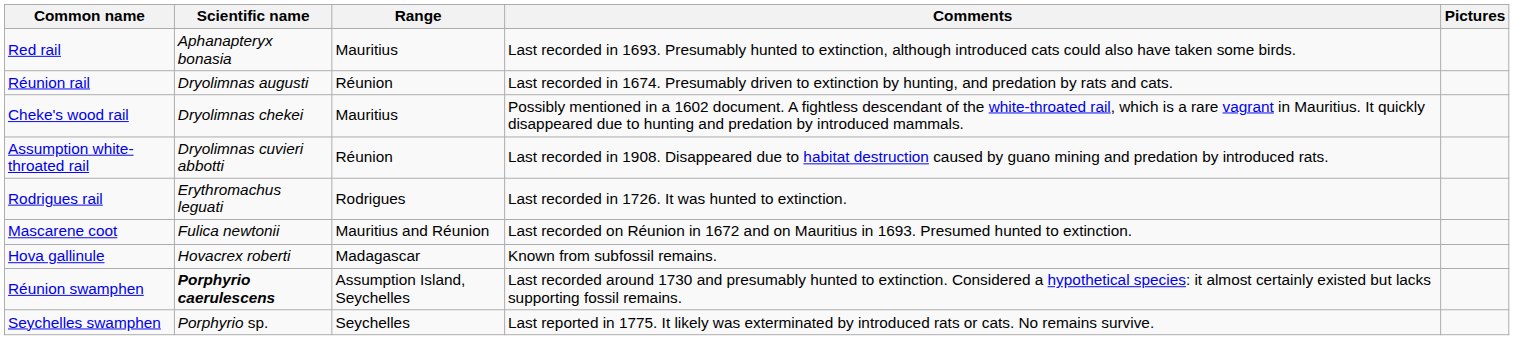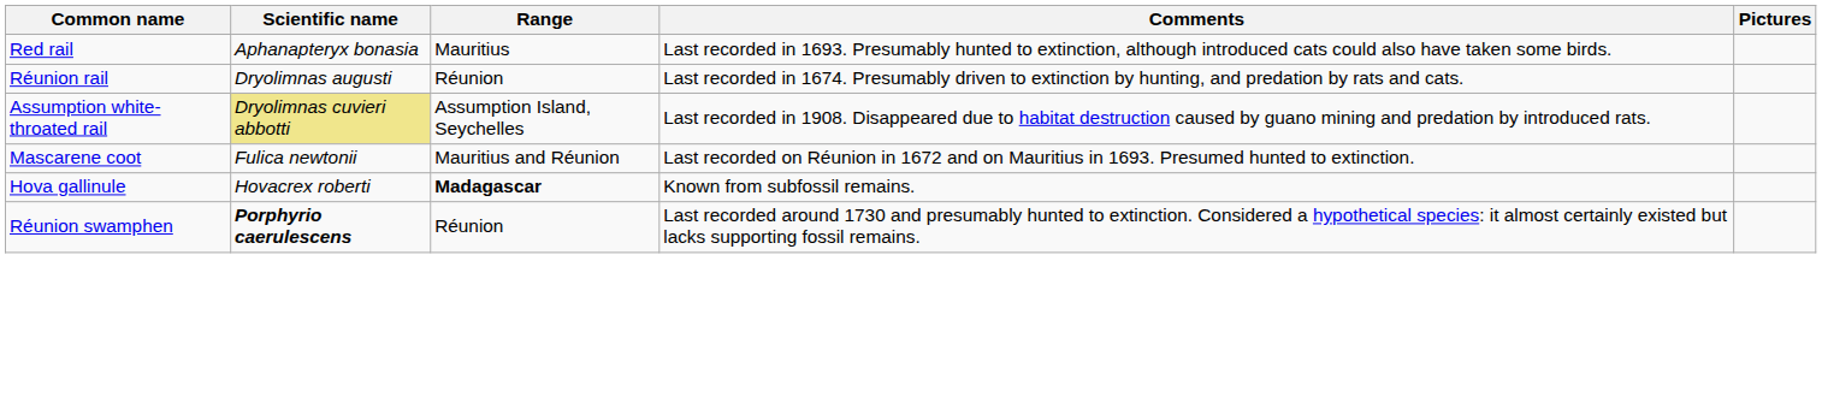 <table class="wikitable sortable">
 <tr>
 <th>Common name</th>
 <th>Scientific name</th>
 <th>Range</th>
 <th class="unsortable">Comments</th>
 <th class="unsortable">Pictures</th>
 </tr>
 <tr>
 <td><a href='#'>Red rail</a></td>
 <td><em>Aphanapteryx bonasia</em></td>
 <td>Mauritius</td>
 <td>Last recorded in 1693. Presumably hunted to extinction, although introduced cats could also have taken some birds.</td>
 <td></td>
 </tr>
 <tr>
 <td><a href='#'>Réunion rail</a></td>
 <td><em>Dryolimnas augusti</em></td>
 <td>Réunion</td>
 <td>Last recorded in 1674. Presumably driven to extinction by hunting, and predation by rats and cats.</td>
 <td></td>
 </tr>
 <tr>
-<td><a href='#'>Cheke's wood rail</a></td>
-<td><em>Dryolimnas chekei</em></td>
-<td>Mauritius</td>
-<td>Possibly mentioned in a 1602 document. A fightless descendant of the <a href='#'>white-throated rail</a>, which is a rare <a href='#'>vagrant</a> in Mauritius. It quickly disappeared due to hunting and predation by introduced mammals.</td>
-<td></td>
-</tr>
-<tr>
 <td><a href='#'>Assumption white-throated rail</a></td>
-<td><em>Dryolimnas cuvieri abbotti</em></td>
-<td>Réunion</td>
+<td style="background: khaki;"><em>Dryolimnas cuvieri abbotti</em></td>
+<td>Assumption Island, Seychelles</td>
 <td>Last recorded in 1908. Disappeared due to <a href='#'>habitat destruction</a> caused by guano mining and predation by introduced rats.</td>
-</tr>
-<tr>
-<td><a href='#'>Rodrigues rail</a></td>
-<td><em>Erythromachus leguati</em></td>
-<td>Rodrigues</td>
-<td>Last recorded in 1726. It was hunted to extinction.</td>
-<td></td>
 </tr>
 <tr>
 <td><a href='#'>Mascarene coot</a></td>
 <td><em>Fulica newtonii</em></td>
 <td>Mauritius and Réunion</td>
 <td>Last recorded on Réunion in 1672 and on Mauritius in 1693. Presumed hunted to extinction.</td>
 <td></td>
 </tr>
 <tr>
 <td><a href='#'>Hova gallinule</a></td>
 <td><em>Hovacrex roberti</em></td>
-<td>Madagascar</td>
+<td><strong>Madagascar</strong></td>
 <td>Known from subfossil remains.</td>
 <td></td>
 </tr>
 <tr>
 <td><a href='#'>Réunion swamphen</a></td>
 <td><strong><em>Porphyrio caerulescens</em></strong></td>
-<td>Assumption Island, Seychelles</td>
+<td>Réunion</td>
 <td>Last recorded around 1730 and presumably hunted to extinction. Considered a <a href='#'>hypothetical species</a>: it almost certainly existed but lacks supporting fossil remains.</td>
 <td></td>
 </tr>
-<tr>
-<td><a href='#'>Seychelles swamphen</a></td>
-<td><em>Porphyrio</em> sp.</td>
-<td>Seychelles</td>
-<td>Last reported in 1775. It likely was exterminated by introduced rats or cats. No remains survive.</td>
-<td></td>
-</tr>
 </table>
